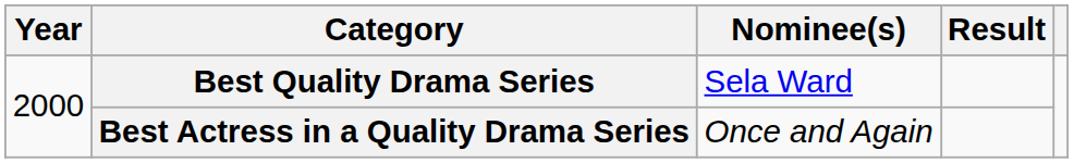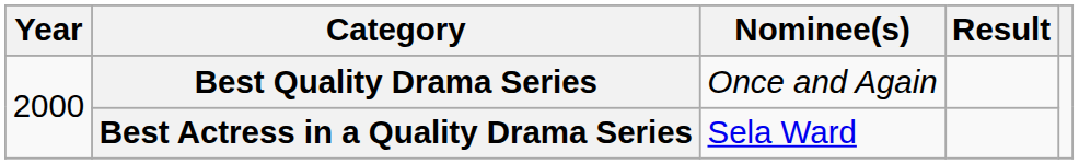 <table class="wikitable plainrowheaders" text-align:center">
 <tr>
 <th scope="col">Year</th>
 <th scope="col">Category</th>
 <th scope="col">Nominee(s)</th>
 <th scope="col">Result</th>
 <th scope="col"></th>
 </tr>
 <tr>
 <td rowspan="2">2000</td>
 <th scope="row" style="text-align:center">Best Quality Drama Series</th>
-<td><a href='#'>Sela Ward</a></td>
+<td><em>Once and Again</em></td>
 <td></td>
 <td rowspan="2"></td>
 </tr>
 <tr>
 <th scope="row" style="text-align:center">Best Actress in a Quality Drama Series</th>
-<td><em>Once and Again</em></td>
+<td><a href='#'>Sela Ward</a></td>
 <td></td>
 </tr>
 </table>
